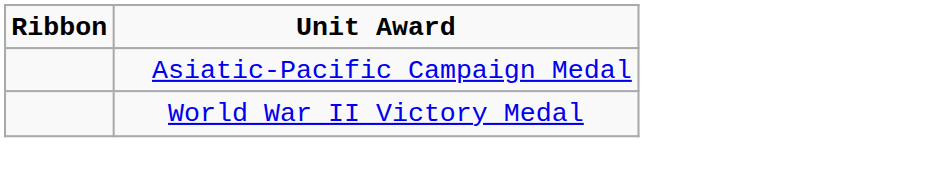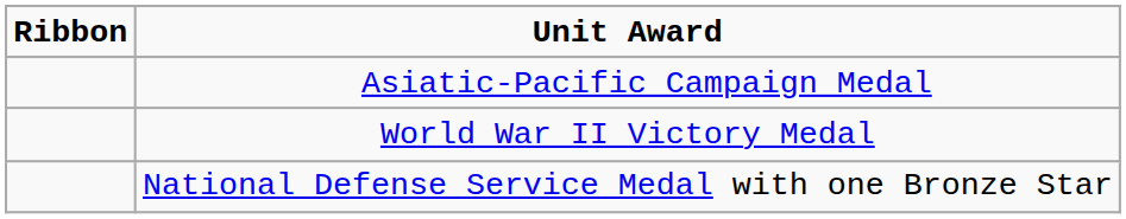 <table class="wikitable" style="text-align:center; clear: center">
 <tr>
 <td><strong>Ribbon</strong></td>
 <td><strong>Unit Award </strong></td>
 </tr>
 <tr>
 <td></td>
 <td>  <a href='#'>Asiatic-Pacific Campaign Medal</a></td>
 </tr>
 <tr>
 <td></td>
 <td><a href='#'>World War II Victory Medal</a></td>
 </tr>
+<tr>
+<td></td>
+<td><a href='#'>National Defense Service Medal</a> with one Bronze Star</td>
+</tr>
 </table>
